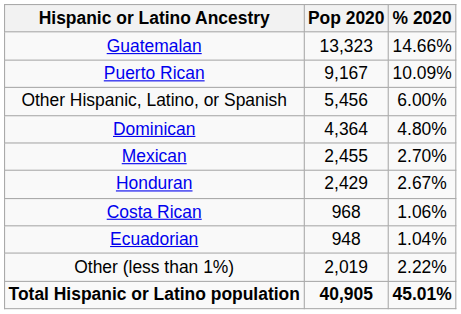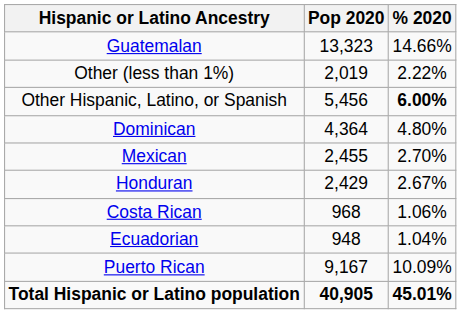 <table class="wikitable" style="text-align:center;">
 <tr>
 <th>Hispanic or Latino Ancestry</th>
 <th>Pop 2020</th>
 <th>% 2020</th>
 </tr>
 <tr>
 <td><a href='#'>Guatemalan</a></td>
 <td>13,323</td>
 <td>14.66%</td>
 </tr>
 <tr>
-<td><a href='#'>Puerto Rican</a></td>
-<td>9,167</td>
-<td>10.09%</td>
+<td>Other (less than 1%)</td>
+<td>2,019</td>
+<td>2.22%</td>
 </tr>
 <tr>
 <td>Other Hispanic, Latino, or Spanish</td>
 <td>5,456</td>
-<td>6.00%</td>
+<td><strong>6.00%</strong></td>
 </tr>
 <tr>
 <td><a href='#'>Dominican</a></td>
 <td>4,364</td>
 <td>4.80%</td>
 </tr>
 <tr>
 <td><a href='#'>Mexican</a></td>
 <td>2,455</td>
 <td>2.70%</td>
 </tr>
 <tr>
 <td><a href='#'>Honduran</a></td>
 <td>2,429</td>
 <td>2.67%</td>
 </tr>
 <tr>
 <td><a href='#'>Costa Rican</a></td>
 <td>968</td>
 <td>1.06%</td>
 </tr>
 <tr>
 <td><a href='#'>Ecuadorian</a></td>
 <td>948</td>
 <td>1.04%</td>
 </tr>
 <tr>
-<td>Other (less than 1%)</td>
-<td>2,019</td>
-<td>2.22%</td>
+<td><a href='#'>Puerto Rican</a></td>
+<td>9,167</td>
+<td>10.09%</td>
 </tr>
 <tr>
 <td><strong>Total Hispanic or Latino population</strong></td>
 <td><strong>40,905</strong></td>
 <td><strong>45.01%</strong></td>
 </tr>
 </table>
